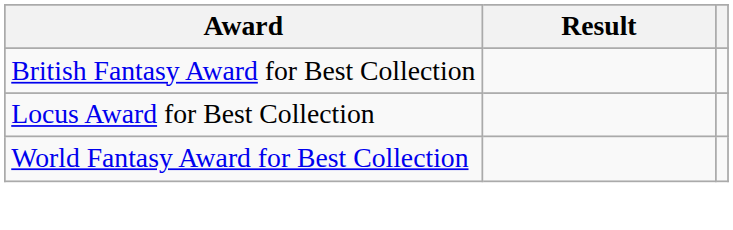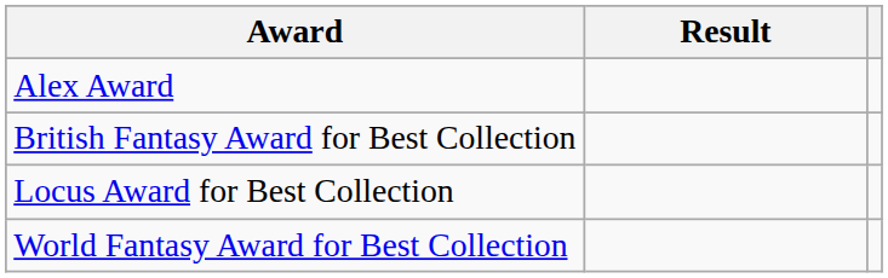 <table class=wikitable>
 <tr>
 <th>Award</th>
 <th style="min-width: 8em">Result</th>
 <th></th>
+</tr>
+<tr>
+<td><a href='#'>Alex Award</a></td>
+<td></td>
+<td align=center></td>
 </tr>
 <tr>
 <td><a href='#'>British Fantasy Award</a> for Best Collection</td>
 <td></td>
 <td align=center></td>
 </tr>
 <tr>
 <td><a href='#'>Locus Award</a> for Best Collection</td>
 <td></td>
 <td align=center></td>
 </tr>
 <tr>
 <td><a href='#'>World Fantasy Award for Best Collection</a></td>
 <td></td>
 <td align=center></td>
 </tr>
 </table>
